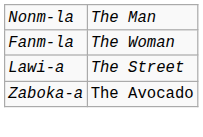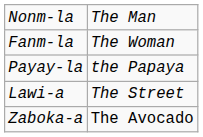 <table class="wikitable">
 <tr>
 <td><em>Nonm-la</em></td>
 <td><em>The Man</em></td>
 </tr>
 <tr>
 <td><em>Fanm-la</em></td>
 <td><em>The Woman</em></td>
 </tr>
 <tr>
+<td><em>Payay-la</em></td>
+<td><em>the Papaya</em></td>
+</tr>
+<tr>
 <td><em>Lawi-a</em></td>
 <td><em>The Street</em></td>
 </tr>
 <tr>
 <td><em>Zaboka-a</em></td>
 <td>The Avocado</td>
 </tr>
 </table>
